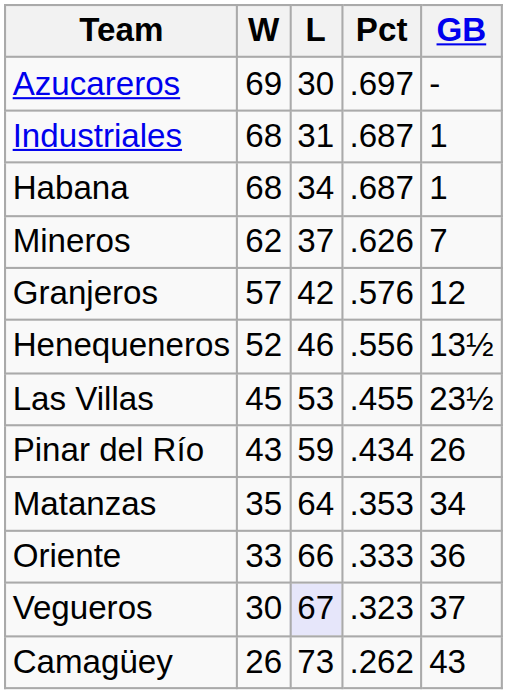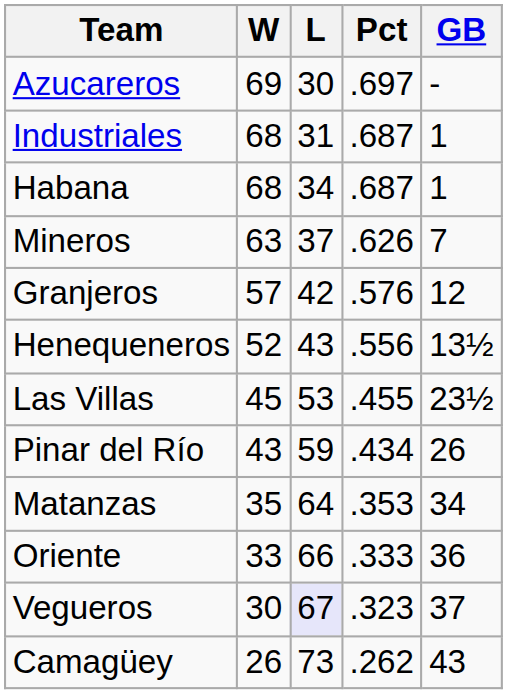 <table class="wikitable">
 <tr>
 <th>Team</th>
 <th>W</th>
 <th>L</th>
 <th>Pct</th>
 <th><a href='#'>GB</a></th>
 </tr>
 <tr>
 <td><a href='#'>Azucareros</a></td>
 <td>69</td>
 <td>30</td>
 <td>.697</td>
 <td>-</td>
 </tr>
 <tr>
 <td><a href='#'>Industriales</a></td>
 <td>68</td>
 <td>31</td>
 <td>.687</td>
 <td>1</td>
 </tr>
 <tr>
 <td>Habana</td>
 <td>68</td>
 <td>34</td>
 <td>.687</td>
 <td>1</td>
 </tr>
 <tr>
 <td>Mineros</td>
-<td>62</td>
+<td>63</td>
 <td>37</td>
 <td>.626</td>
 <td>7</td>
 </tr>
 <tr>
 <td>Granjeros</td>
 <td>57</td>
 <td>42</td>
 <td>.576</td>
 <td>12</td>
 </tr>
 <tr>
 <td>Henequeneros</td>
 <td>52</td>
-<td>46</td>
+<td>43</td>
 <td>.556</td>
 <td>13½</td>
 </tr>
 <tr>
 <td>Las Villas</td>
 <td>45</td>
 <td>53</td>
 <td>.455</td>
 <td>23½</td>
 </tr>
 <tr>
 <td>Pinar del Río</td>
 <td>43</td>
 <td>59</td>
 <td>.434</td>
 <td>26</td>
 </tr>
 <tr>
 <td>Matanzas</td>
 <td>35</td>
 <td>64</td>
 <td>.353</td>
 <td>34</td>
 </tr>
 <tr>
 <td>Oriente</td>
 <td>33</td>
 <td>66</td>
 <td>.333</td>
 <td>36</td>
 </tr>
 <tr>
 <td>Vegueros</td>
 <td>30</td>
 <td style="background: lavender;">67</td>
 <td>.323</td>
 <td>37</td>
 </tr>
 <tr>
 <td>Camagüey</td>
 <td>26</td>
 <td>73</td>
 <td>.262</td>
 <td>43</td>
 </tr>
 </table>
